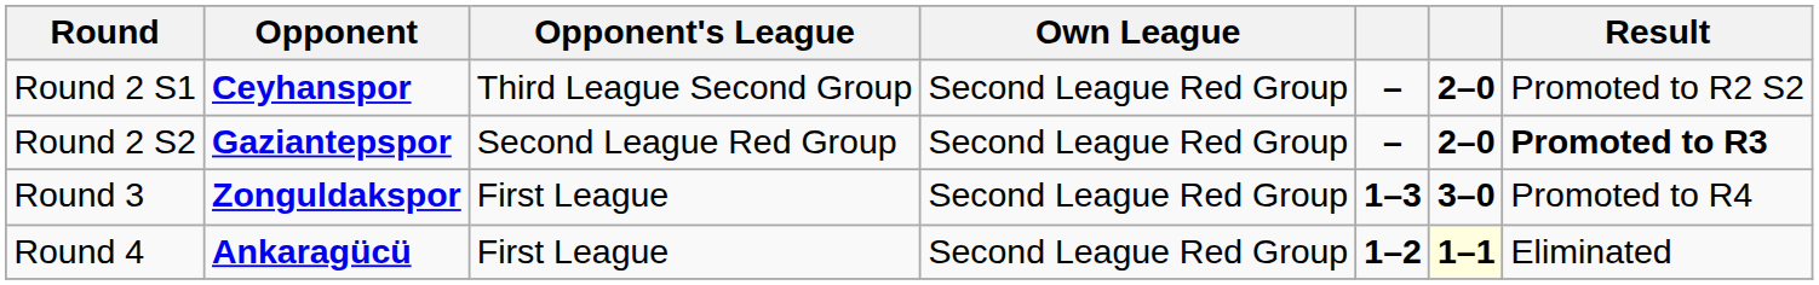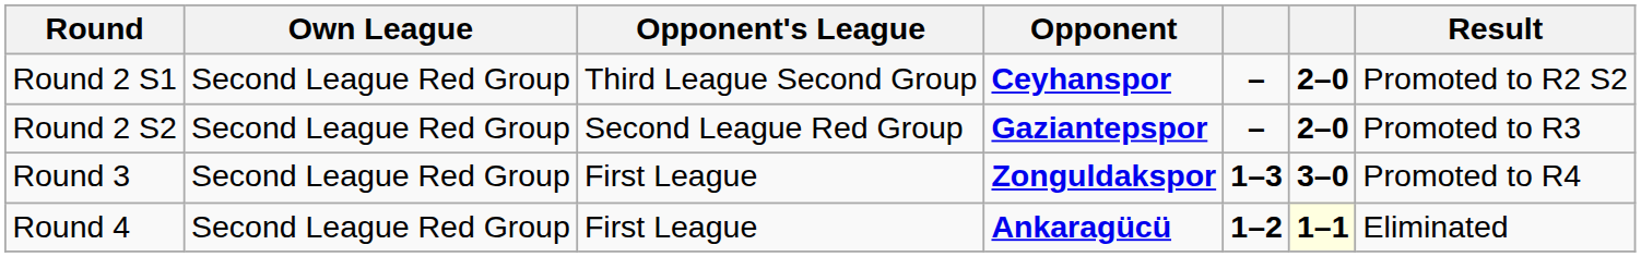 <table class="wikitable" style="text-align: left;">
 <tr>
 <th>Round</th>
+<th>Own League</th>
+<th>Opponent's League</th>
 <th>Opponent</th>
-<th>Opponent's League</th>
-<th>Own League</th>
 <th></th>
 <th></th>
 <th>Result</th>
 </tr>
 <tr>
 <td>Round 2 S1</td>
+<td>Second League Red Group</td>
+<td>Third League Second Group</td>
 <td><strong><a href='#'>Ceyhanspor</a></strong></td>
-<td>Third League Second Group</td>
-<td>Second League Red Group</td>
 <td align="center"><strong>–</strong></td>
 <td align="center"><strong>2–0</strong></td>
 <td>Promoted to R2 S2</td>
 </tr>
 <tr>
 <td>Round 2 S2</td>
-<td><strong><a href='#'>Gaziantepspor</a></strong></td>
 <td>Second League Red Group</td>
 <td>Second League Red Group</td>
+<td><strong><a href='#'>Gaziantepspor</a></strong></td>
 <td align="center"><strong>–</strong></td>
 <td align="center"><strong>2–0</strong></td>
-<td><strong>Promoted to R3</strong></td>
+<td>Promoted to R3</td>
 </tr>
 <tr>
 <td>Round 3</td>
+<td>Second League Red Group</td>
+<td>First League</td>
 <td><strong><a href='#'>Zonguldakspor</a></strong></td>
-<td>First League</td>
-<td>Second League Red Group</td>
 <td align="center"><strong>1–3</strong></td>
 <td align="center"><strong>3–0</strong></td>
 <td>Promoted to R4</td>
 </tr>
 <tr>
 <td>Round 4</td>
+<td>Second League Red Group</td>
+<td>First League</td>
 <td><strong><a href='#'>Ankaragücü</a></strong></td>
-<td>First League</td>
-<td>Second League Red Group</td>
 <td align="center"><strong>1–2</strong></td>
 <td align="center" style="background: lightyellow;"><strong>1–1</strong></td>
 <td>Eliminated</td>
 </tr>
 </table>
